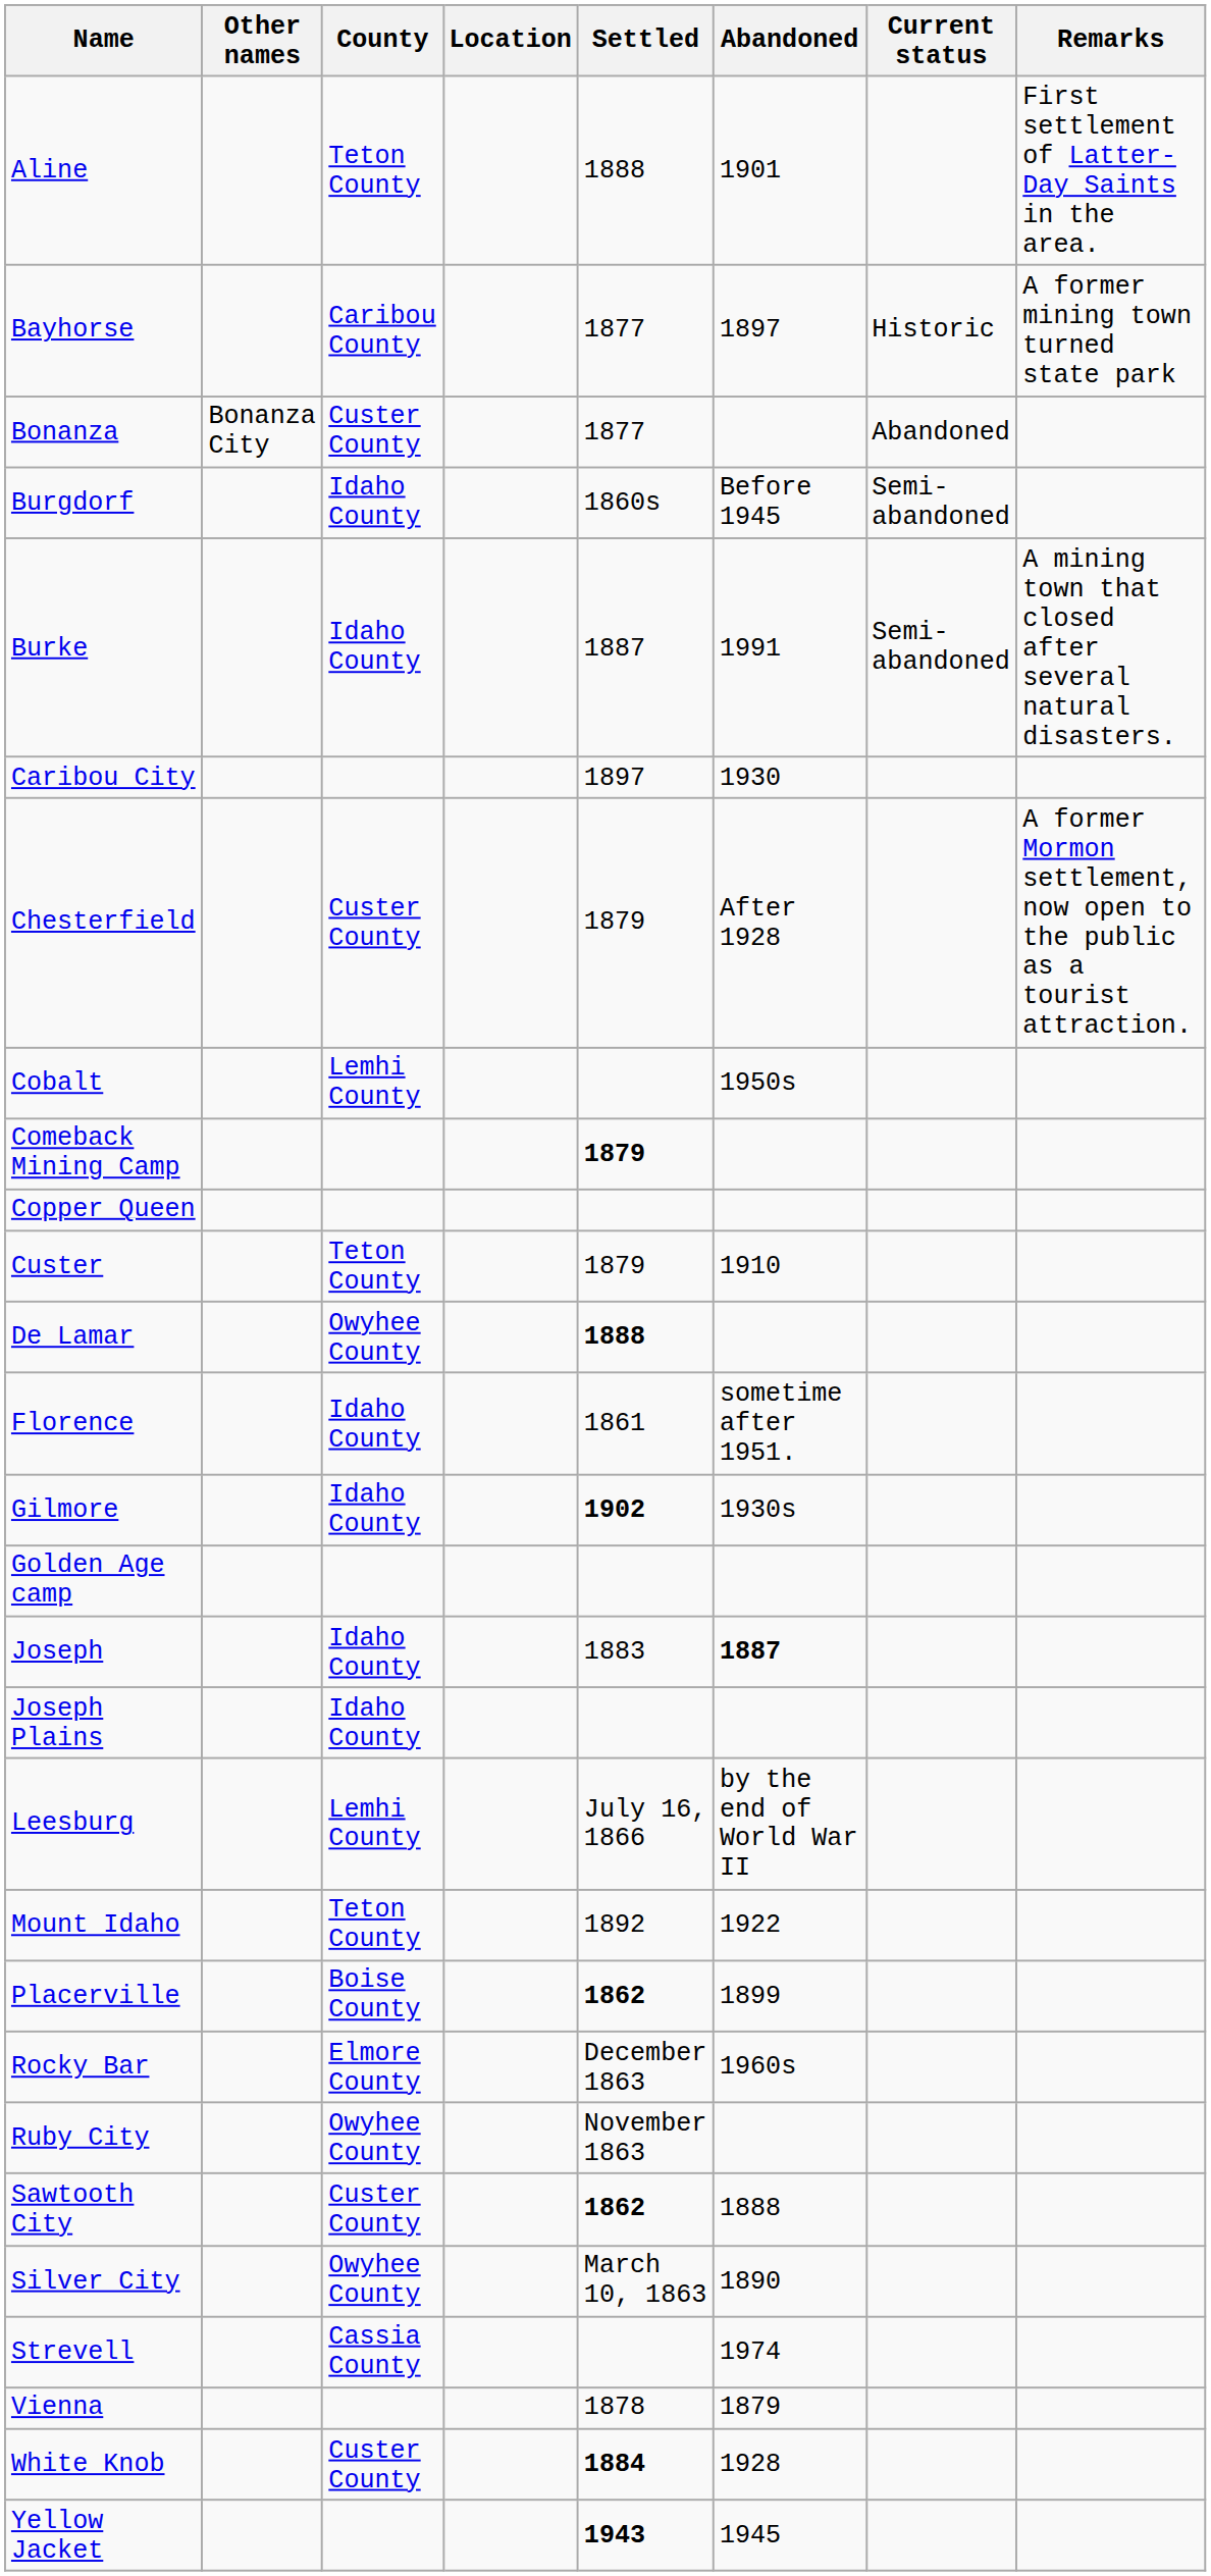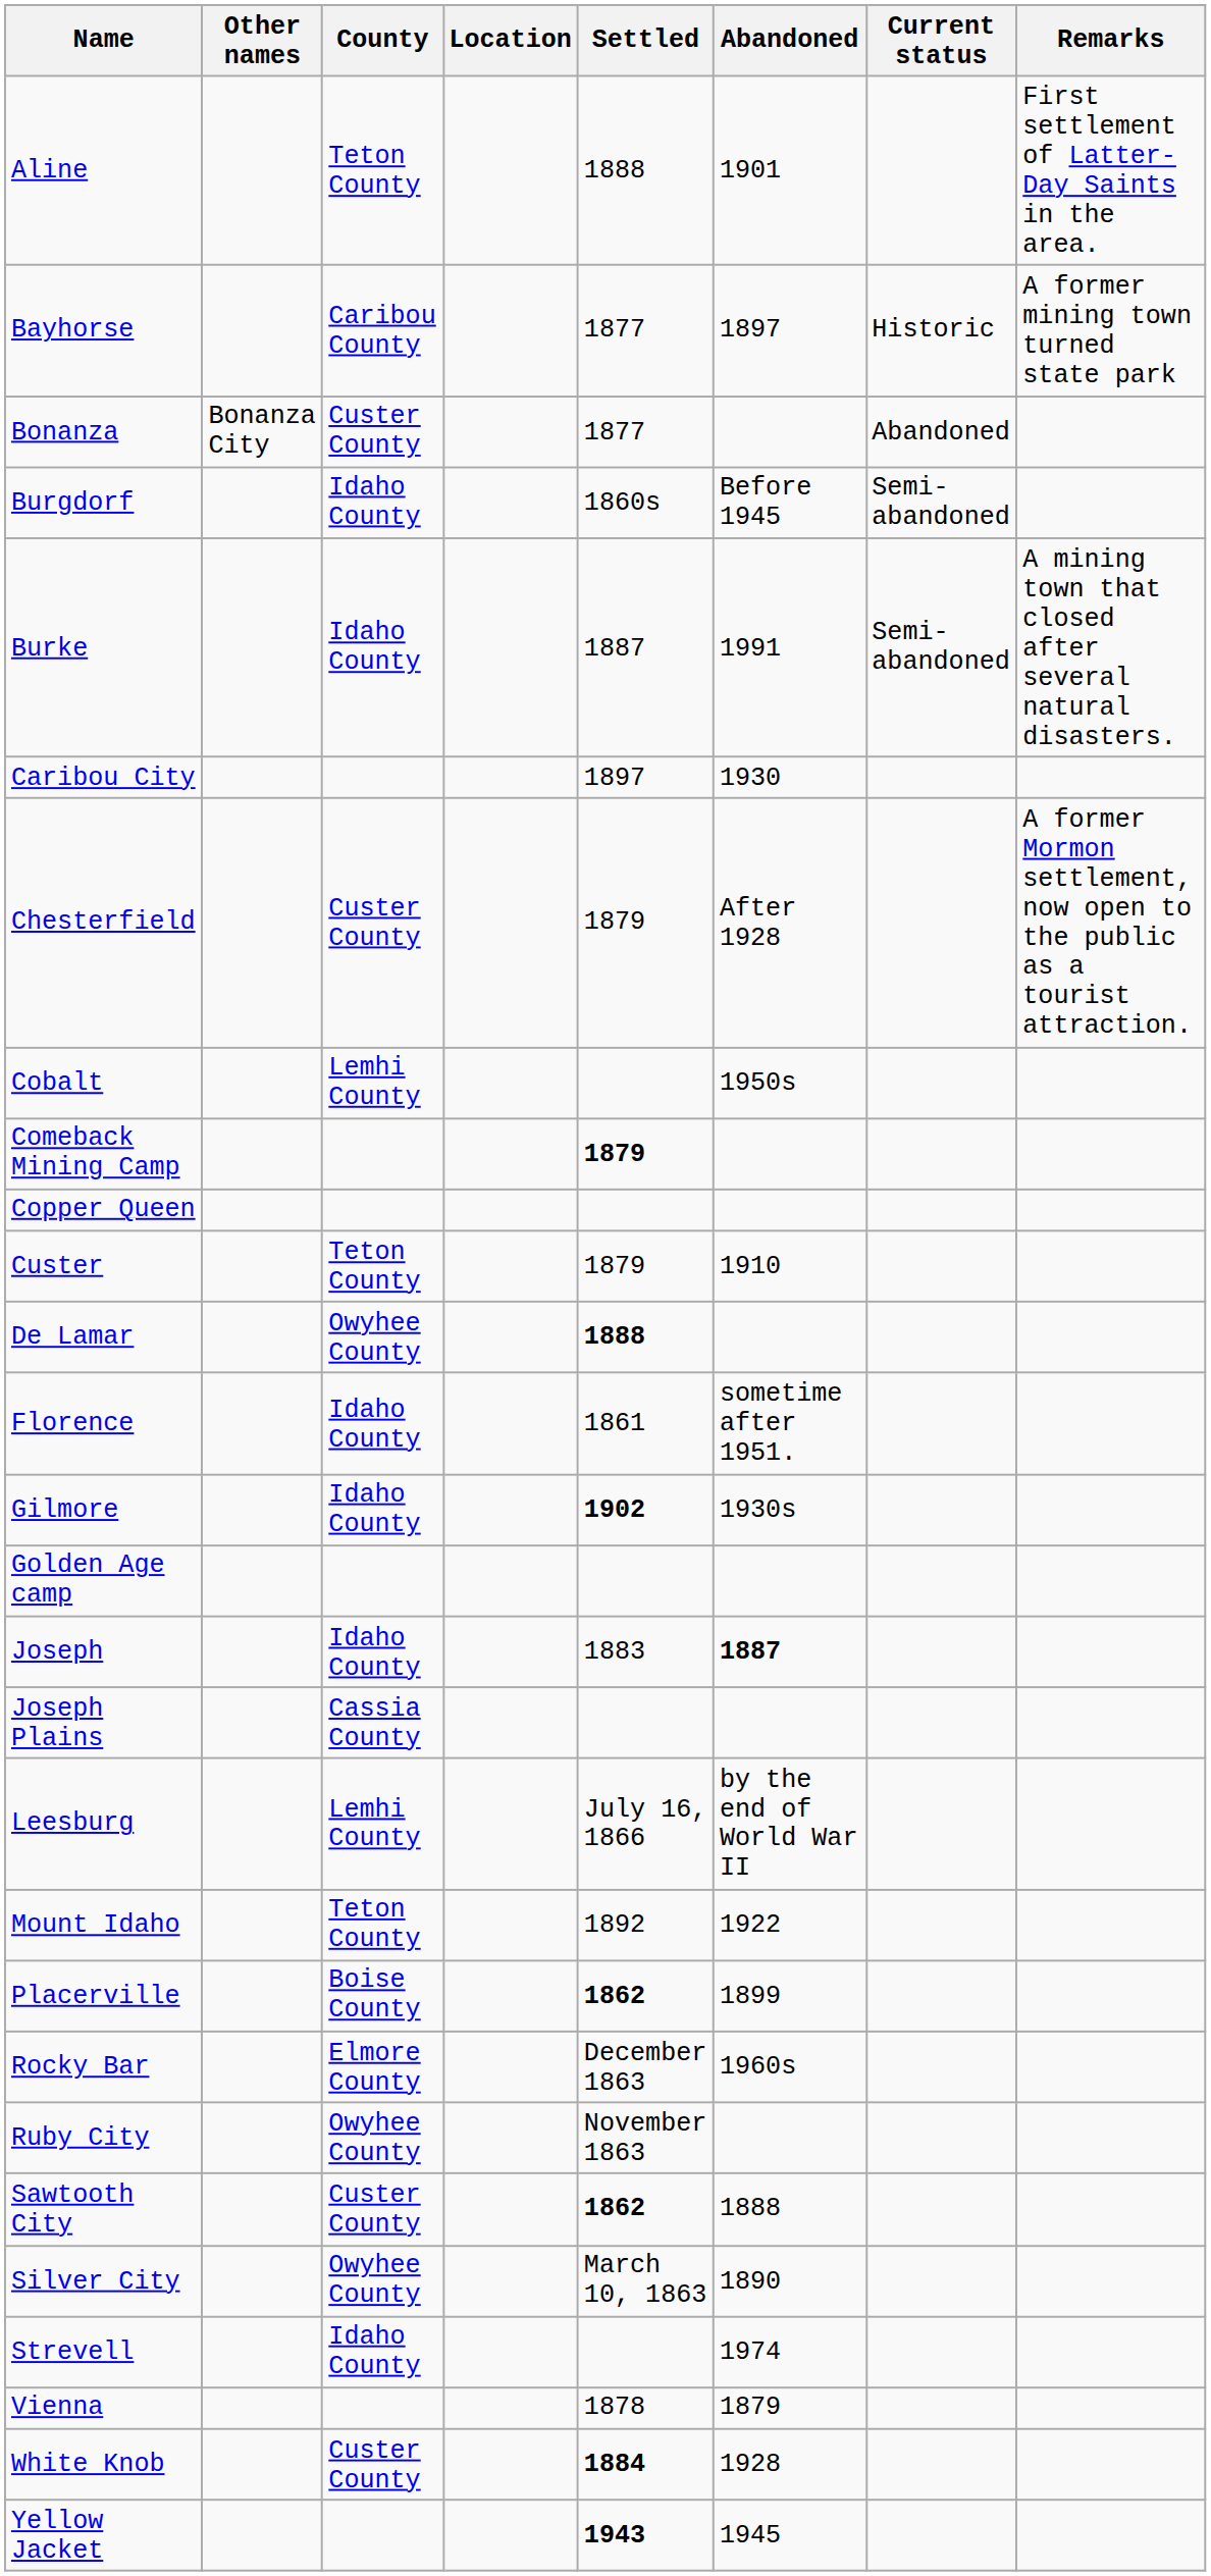 <table class="wikitable sortable">
 <tr>
 <th>Name</th>
 <th>Other names</th>
 <th>County</th>
 <th>Location</th>
 <th>Settled</th>
 <th>Abandoned</th>
 <th>Current status</th>
 <th>Remarks</th>
 </tr>
 <tr>
 <td><a href='#'>Aline</a></td>
 <td></td>
 <td><a href='#'>Teton County</a></td>
 <td></td>
 <td>1888</td>
 <td>1901</td>
 <td></td>
 <td>First settlement of <a href='#'>Latter-Day Saints</a> in the area.</td>
 </tr>
 <tr>
 <td><a href='#'>Bayhorse</a></td>
 <td></td>
 <td><a href='#'>Caribou County</a></td>
 <td></td>
 <td>1877</td>
 <td>1897</td>
 <td>Historic</td>
 <td>A former mining town turned state park</td>
 </tr>
 <tr>
 <td><a href='#'>Bonanza</a></td>
 <td>Bonanza City</td>
 <td><a href='#'>Custer County</a></td>
 <td></td>
 <td>1877</td>
 <td></td>
 <td>Abandoned</td>
 <td></td>
 </tr>
 <tr>
 <td><a href='#'>Burgdorf</a></td>
 <td></td>
 <td><a href='#'>Idaho County</a></td>
 <td></td>
 <td>1860s</td>
 <td>Before 1945</td>
 <td>Semi-abandoned</td>
 <td></td>
 </tr>
 <tr>
 <td><a href='#'>Burke</a></td>
 <td></td>
 <td><a href='#'>Idaho County</a></td>
 <td></td>
 <td>1887</td>
 <td>1991</td>
 <td>Semi-abandoned</td>
 <td>A mining town that closed after several natural disasters.</td>
 </tr>
 <tr>
 <td><a href='#'>Caribou City</a></td>
 <td></td>
 <td></td>
 <td></td>
 <td>1897</td>
 <td>1930</td>
 <td></td>
 <td></td>
 </tr>
 <tr>
 <td><a href='#'>Chesterfield</a></td>
 <td></td>
 <td><a href='#'>Custer County</a></td>
 <td></td>
 <td>1879</td>
 <td>After 1928</td>
 <td></td>
 <td>A former <a href='#'>Mormon</a> settlement, now open to the public as a tourist attraction.</td>
 </tr>
 <tr>
 <td><a href='#'>Cobalt</a></td>
 <td></td>
 <td><a href='#'>Lemhi County</a></td>
 <td></td>
 <td></td>
 <td>1950s</td>
 <td></td>
 <td></td>
 </tr>
 <tr>
 <td><a href='#'>Comeback Mining Camp</a></td>
 <td></td>
 <td></td>
 <td></td>
 <td><strong>1879</strong></td>
 <td></td>
 <td></td>
 <td></td>
 </tr>
 <tr>
 <td><a href='#'>Copper Queen</a></td>
 <td></td>
 <td></td>
 <td></td>
 <td></td>
 <td></td>
 <td></td>
 <td></td>
 </tr>
 <tr>
 <td><a href='#'>Custer</a></td>
 <td></td>
 <td><a href='#'>Teton County</a></td>
 <td></td>
 <td>1879</td>
 <td>1910</td>
 <td></td>
 <td></td>
 </tr>
 <tr>
 <td><a href='#'>De Lamar</a></td>
 <td></td>
 <td><a href='#'>Owyhee County</a></td>
 <td></td>
 <td><strong>1888</strong></td>
 <td></td>
 <td></td>
 <td></td>
 </tr>
 <tr>
 <td><a href='#'>Florence</a></td>
 <td></td>
 <td><a href='#'>Idaho County</a></td>
 <td></td>
 <td>1861</td>
 <td>sometime after 1951.</td>
 <td></td>
 <td></td>
 </tr>
 <tr>
 <td><a href='#'>Gilmore</a></td>
 <td></td>
 <td><a href='#'>Idaho County</a></td>
 <td></td>
 <td><strong>1902</strong></td>
 <td>1930s</td>
 <td></td>
 <td></td>
 </tr>
 <tr>
 <td><a href='#'>Golden Age camp</a></td>
 <td></td>
 <td></td>
 <td></td>
 <td></td>
 <td></td>
 <td></td>
 <td></td>
 </tr>
 <tr>
 <td><a href='#'>Joseph</a></td>
 <td></td>
 <td><a href='#'>Idaho County</a></td>
 <td></td>
 <td>1883</td>
 <td><strong>1887</strong></td>
 <td></td>
 <td></td>
 </tr>
 <tr>
 <td><a href='#'>Joseph Plains</a></td>
 <td></td>
-<td><a href='#'>Idaho County</a></td>
+<td><a href='#'>Cassia County</a></td>
 <td></td>
 <td></td>
 <td></td>
 <td></td>
 <td></td>
 </tr>
 <tr>
 <td><a href='#'>Leesburg</a></td>
 <td></td>
 <td><a href='#'>Lemhi County</a></td>
 <td></td>
 <td>July 16, 1866</td>
 <td>by the end of World War II</td>
 <td></td>
 <td></td>
 </tr>
 <tr>
 <td><a href='#'>Mount Idaho</a></td>
 <td></td>
 <td><a href='#'>Teton County</a></td>
 <td></td>
 <td>1892</td>
 <td>1922</td>
 <td></td>
 <td></td>
 </tr>
 <tr>
 <td><a href='#'>Placerville</a></td>
 <td></td>
 <td><a href='#'>Boise County</a></td>
 <td></td>
 <td><strong>1862</strong></td>
 <td>1899</td>
 <td></td>
 <td></td>
 </tr>
 <tr>
 <td><a href='#'>Rocky Bar</a></td>
 <td></td>
 <td><a href='#'>Elmore County</a></td>
 <td></td>
 <td>December 1863</td>
 <td>1960s</td>
 <td></td>
 <td></td>
 </tr>
 <tr>
 <td><a href='#'>Ruby City</a></td>
 <td></td>
 <td><a href='#'>Owyhee County</a></td>
 <td></td>
 <td>November 1863</td>
 <td></td>
 <td></td>
 <td></td>
 </tr>
 <tr>
 <td><a href='#'>Sawtooth City</a></td>
 <td></td>
 <td><a href='#'>Custer County</a></td>
 <td></td>
 <td><strong>1862</strong></td>
 <td>1888</td>
 <td></td>
 <td></td>
 </tr>
 <tr>
 <td><a href='#'>Silver City</a></td>
 <td></td>
 <td><a href='#'>Owyhee County</a></td>
 <td></td>
 <td>March 10, 1863</td>
 <td>1890</td>
 <td></td>
 <td></td>
 </tr>
 <tr>
 <td><a href='#'>Strevell</a></td>
 <td></td>
-<td><a href='#'>Cassia County</a></td>
+<td><a href='#'>Idaho County</a></td>
 <td></td>
 <td></td>
 <td>1974</td>
 <td></td>
 <td></td>
 </tr>
 <tr>
 <td><a href='#'>Vienna</a></td>
 <td></td>
 <td></td>
 <td></td>
 <td>1878</td>
 <td>1879</td>
 <td></td>
 <td></td>
 </tr>
 <tr>
 <td><a href='#'>White Knob</a></td>
 <td></td>
 <td><a href='#'>Custer County</a></td>
 <td></td>
 <td><strong>1884</strong></td>
 <td>1928</td>
 <td></td>
 <td></td>
 </tr>
 <tr>
 <td><a href='#'>Yellow Jacket</a></td>
 <td></td>
 <td></td>
 <td></td>
 <td><strong>1943</strong></td>
 <td>1945</td>
 <td></td>
 <td></td>
 </tr>
 </table>
